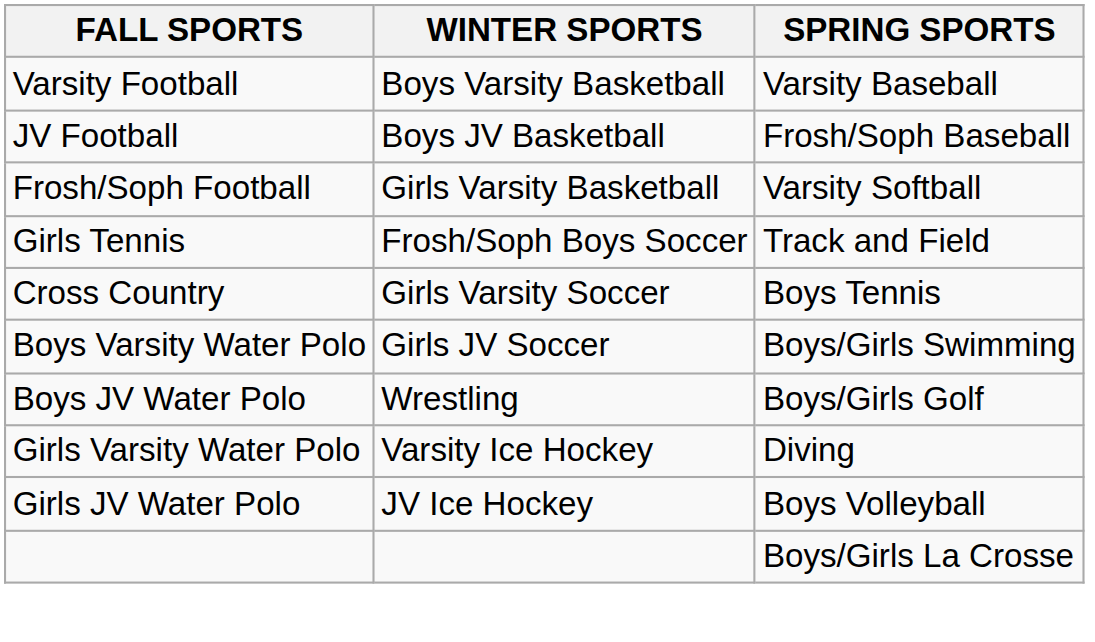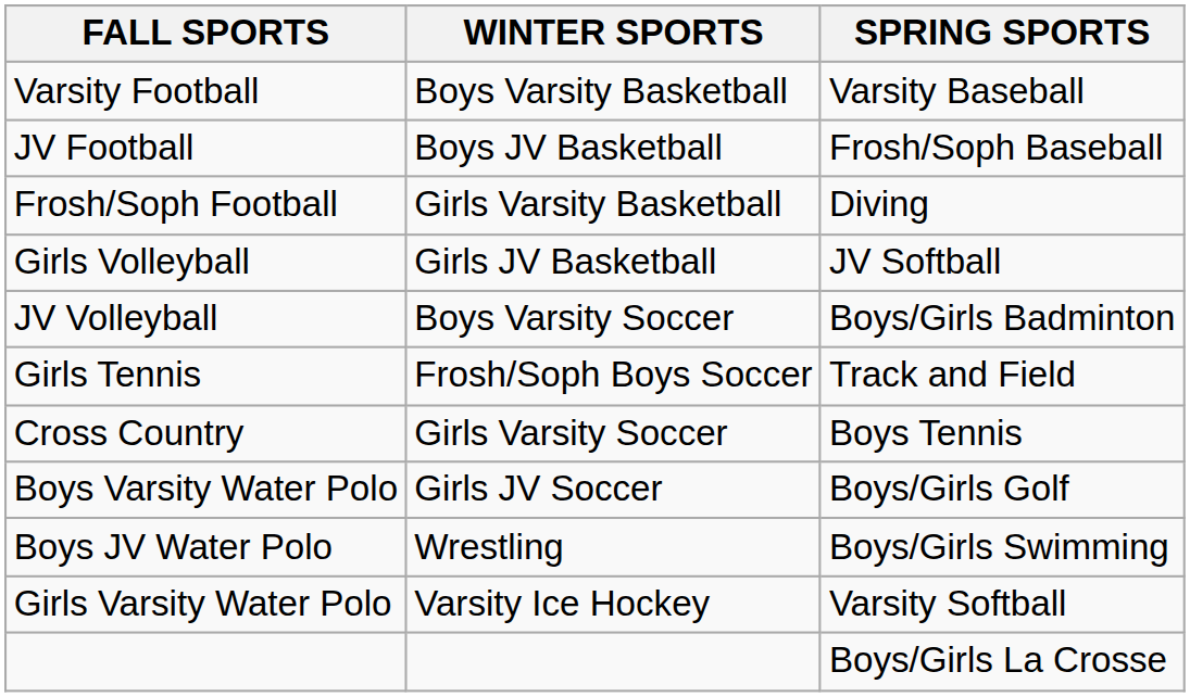 <table class="wikitable">
 <tr>
 <th>FALL SPORTS</th>
 <th>WINTER SPORTS</th>
 <th>SPRING SPORTS</th>
 </tr>
 <tr>
 <td>Varsity Football</td>
 <td>Boys Varsity Basketball</td>
 <td>Varsity Baseball</td>
 </tr>
 <tr>
 <td>JV Football</td>
 <td>Boys JV Basketball</td>
 <td>Frosh/Soph Baseball</td>
 </tr>
 <tr>
 <td>Frosh/Soph Football</td>
 <td>Girls Varsity Basketball</td>
-<td>Varsity Softball</td>
+<td>Diving</td>
+</tr>
+<tr>
+<td>Girls Volleyball</td>
+<td>Girls JV Basketball</td>
+<td>JV Softball</td>
+</tr>
+<tr>
+<td>JV Volleyball</td>
+<td>Boys Varsity Soccer</td>
+<td>Boys/Girls Badminton</td>
 </tr>
 <tr>
 <td>Girls Tennis</td>
 <td>Frosh/Soph Boys Soccer</td>
 <td>Track and Field</td>
 </tr>
 <tr>
 <td>Cross Country</td>
 <td>Girls Varsity Soccer</td>
 <td>Boys Tennis</td>
 </tr>
 <tr>
 <td>Boys Varsity Water Polo</td>
 <td>Girls JV Soccer</td>
-<td>Boys/Girls Swimming</td>
+<td>Boys/Girls Golf</td>
 </tr>
 <tr>
 <td>Boys JV Water Polo</td>
 <td>Wrestling</td>
-<td>Boys/Girls Golf</td>
+<td>Boys/Girls Swimming</td>
 </tr>
 <tr>
 <td>Girls Varsity Water Polo</td>
 <td>Varsity Ice Hockey</td>
-<td>Diving</td>
-</tr>
-<tr>
-<td>Girls JV Water Polo</td>
-<td>JV Ice Hockey</td>
-<td>Boys Volleyball</td>
+<td>Varsity Softball</td>
 </tr>
 <tr>
 <td></td>
 <td></td>
 <td>Boys/Girls La Crosse</td>
 </tr>
 </table>
